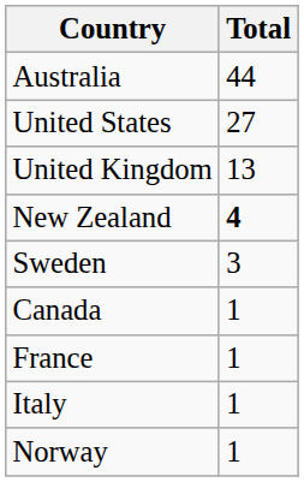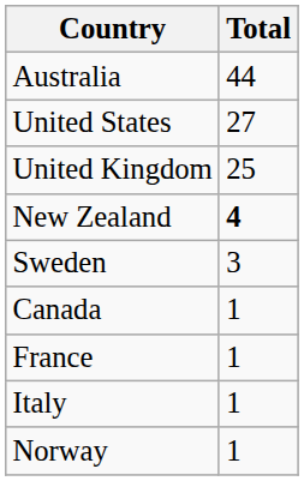 <table class="wikitable sortable">
 <tr>
 <th>Country</th>
 <th>Total</th>
 </tr>
 <tr>
 <td>Australia</td>
 <td>44</td>
 </tr>
 <tr>
 <td>United States</td>
 <td>27</td>
 </tr>
 <tr>
 <td>United Kingdom</td>
-<td>13</td>
+<td>25</td>
 </tr>
 <tr>
 <td>New Zealand</td>
 <td><strong>4</strong></td>
 </tr>
 <tr>
 <td>Sweden</td>
 <td>3</td>
 </tr>
 <tr>
 <td>Canada</td>
 <td>1</td>
 </tr>
 <tr>
 <td>France</td>
 <td>1</td>
 </tr>
 <tr>
 <td>Italy</td>
 <td>1</td>
 </tr>
 <tr>
 <td>Norway</td>
 <td>1</td>
 </tr>
 </table>
